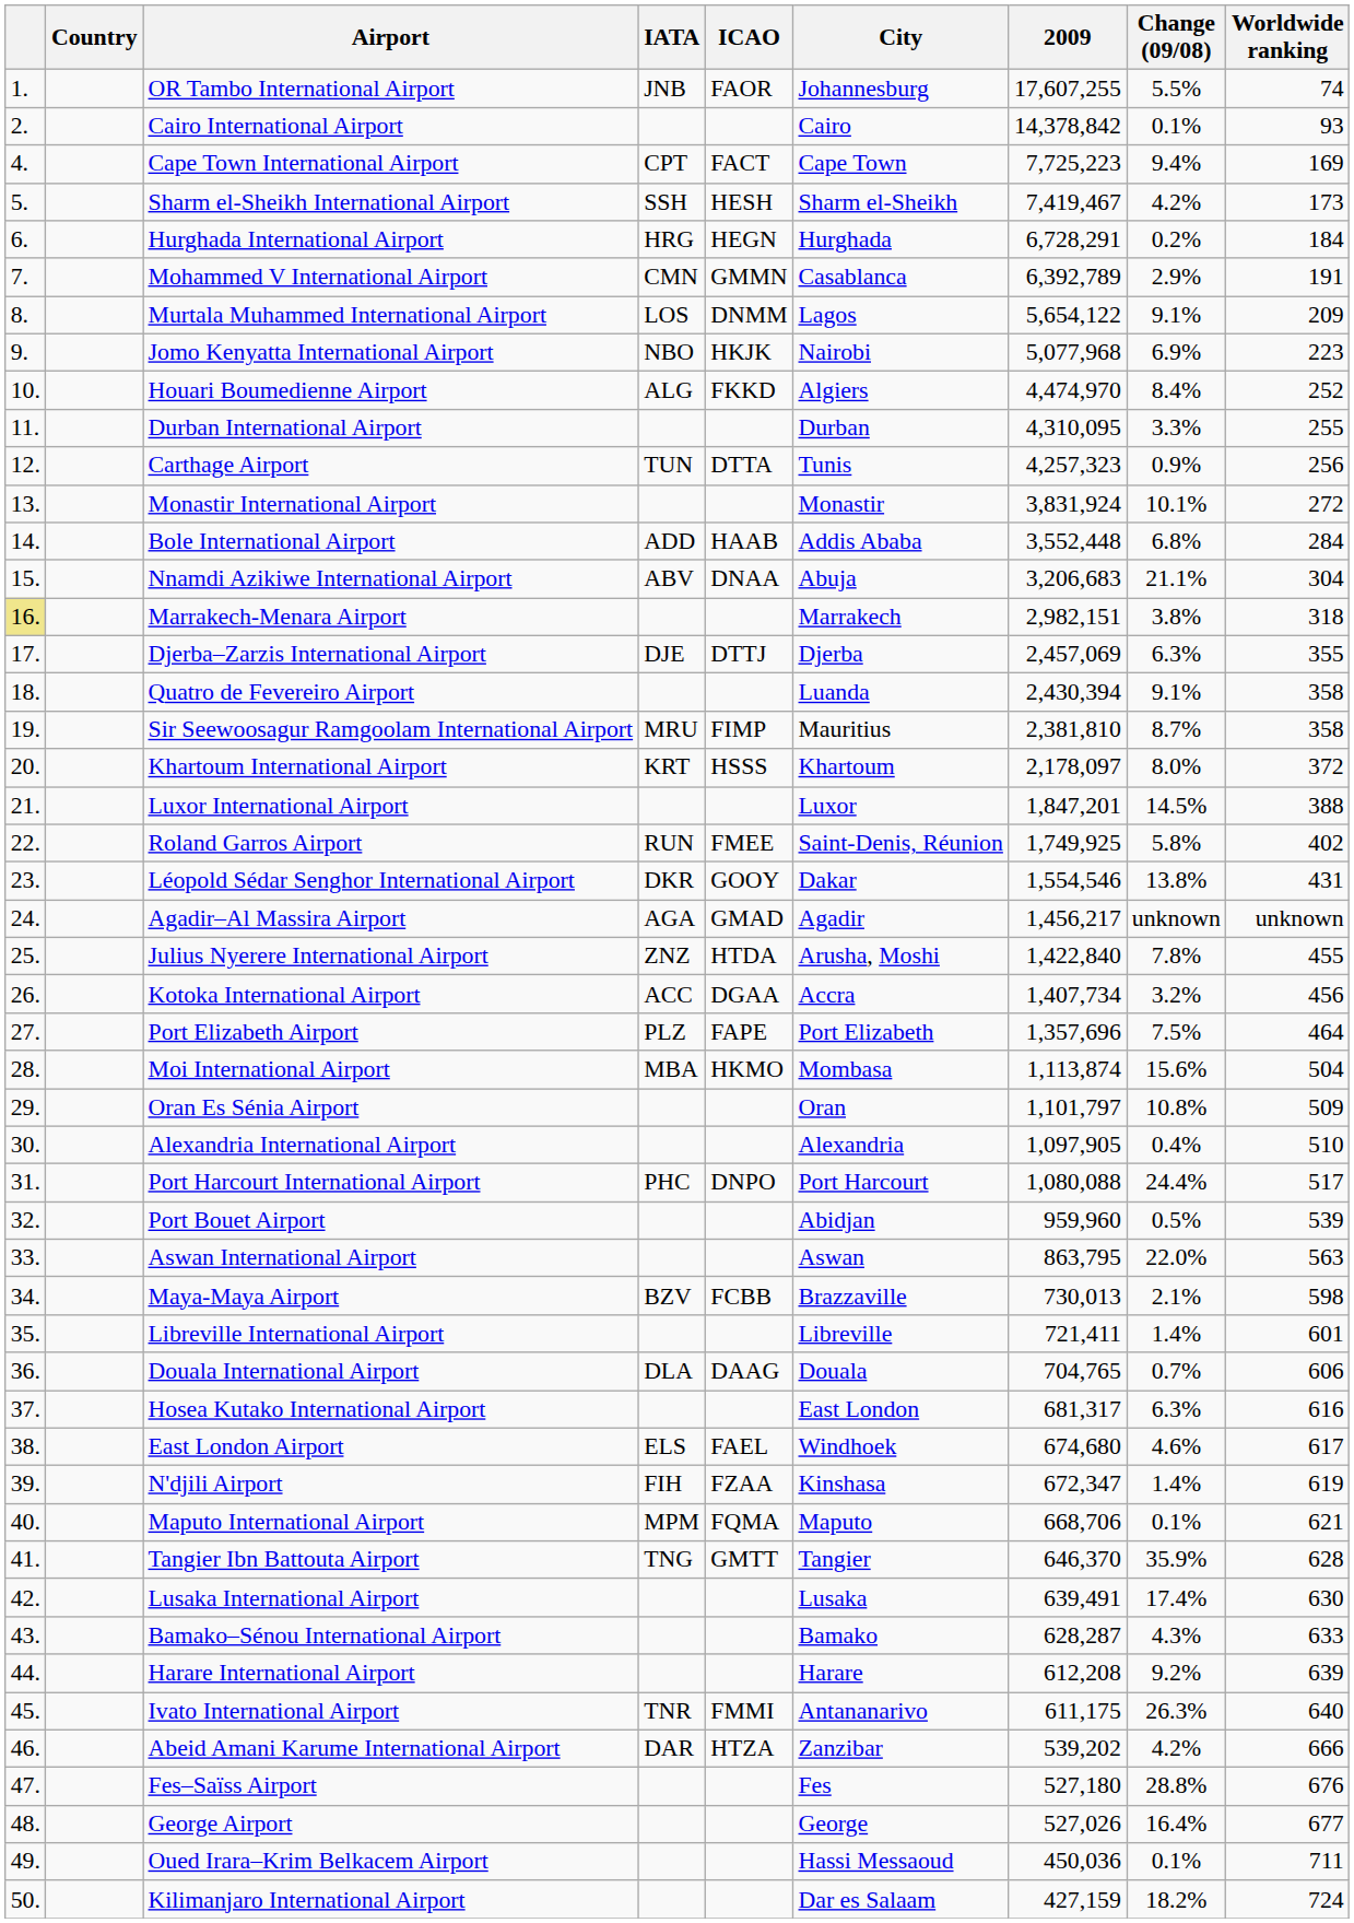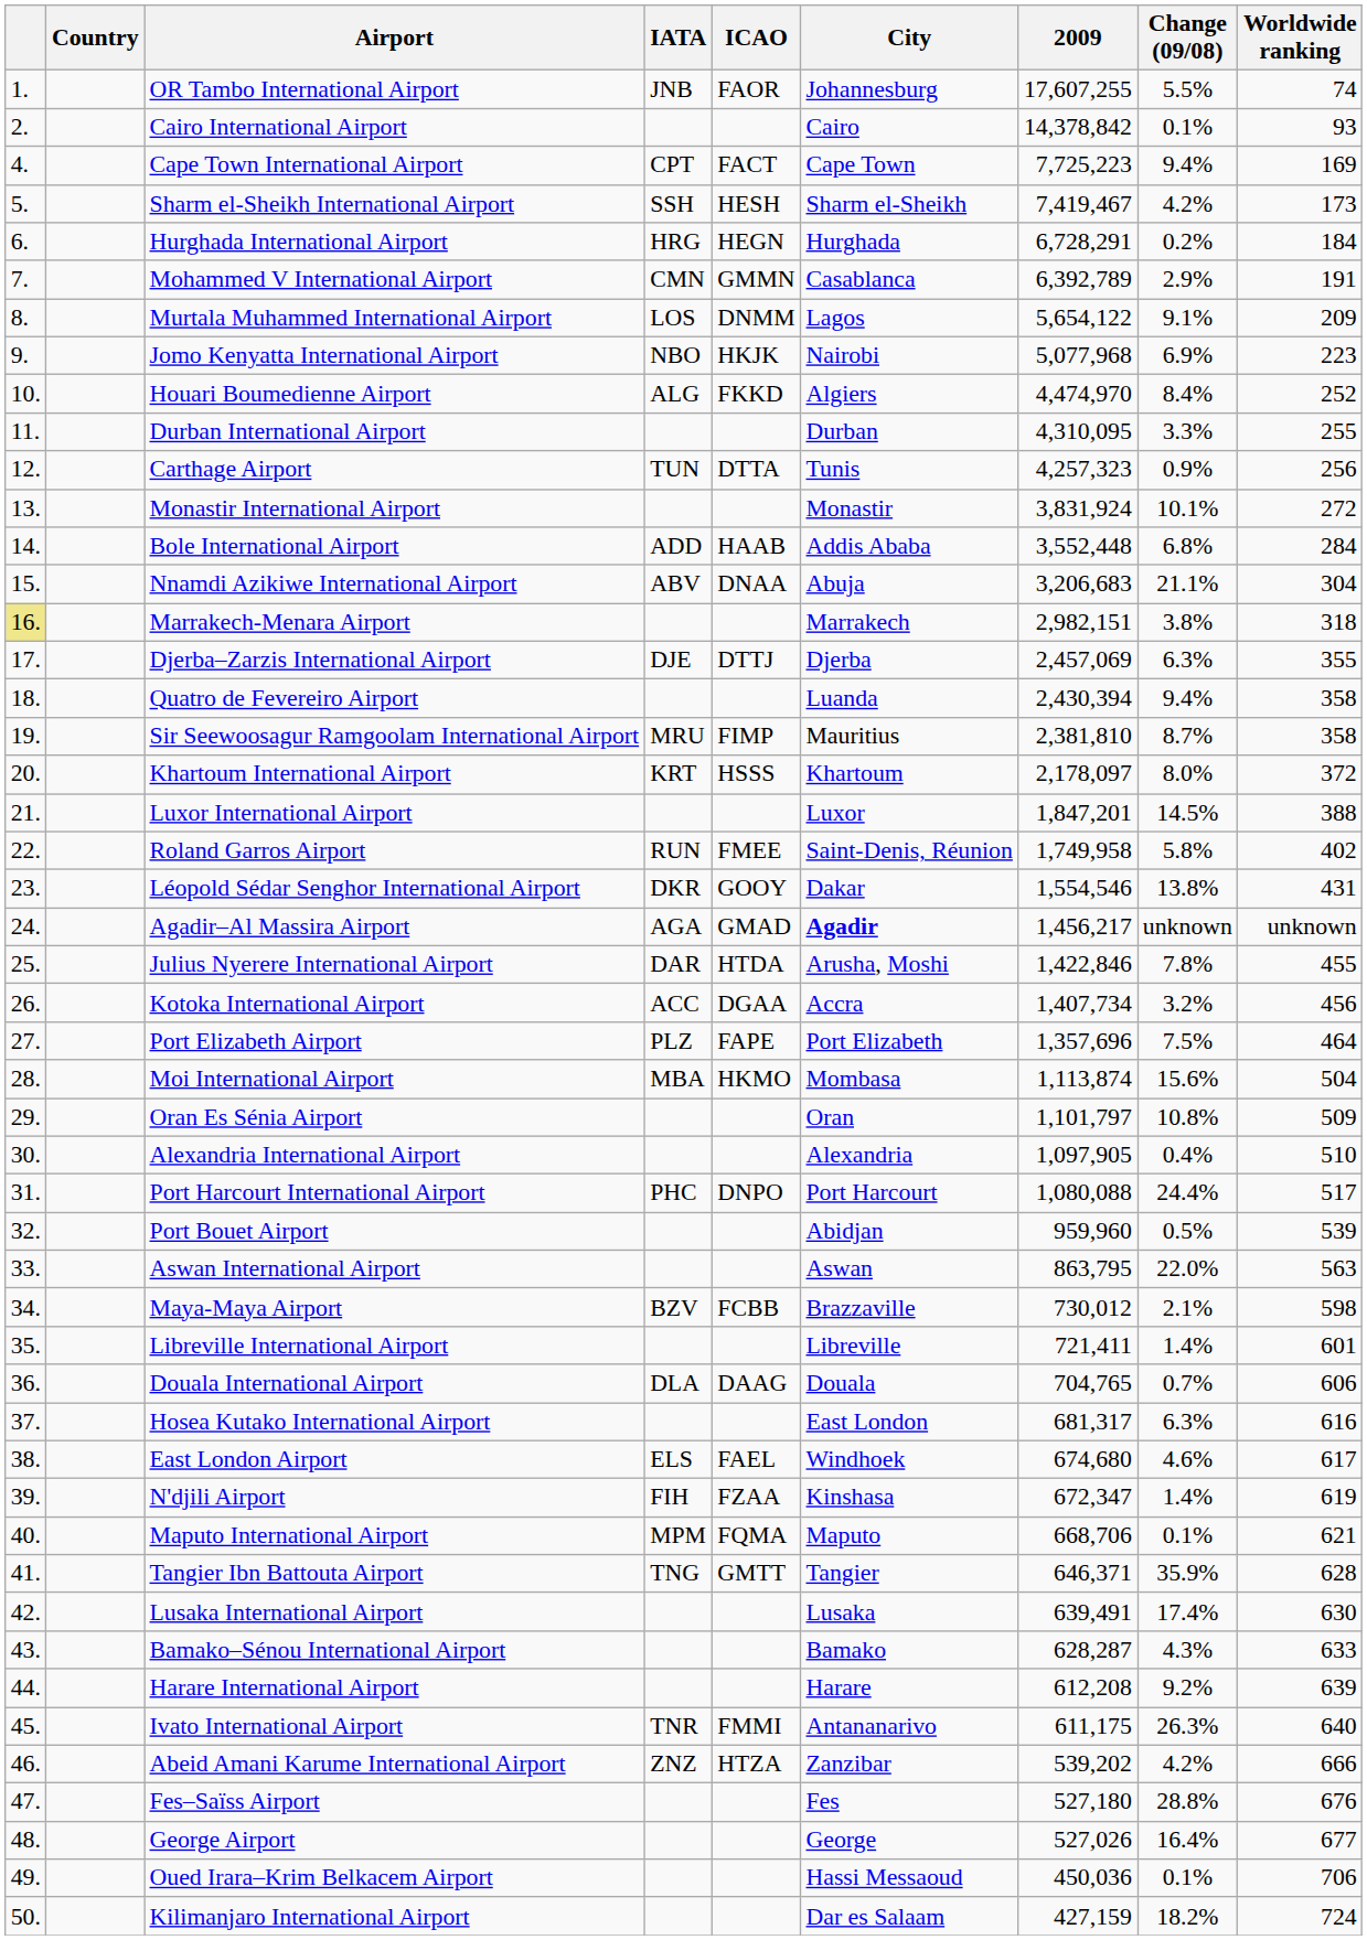 <table class="wikitable sortable">
 <tr>
 <th></th>
 <th>Country</th>
 <th>Airport</th>
 <th>IATA</th>
 <th>ICAO</th>
 <th>City</th>
 <th>2009</th>
 <th>Change <br>(09/08)</th>
 <th>Worldwide <br> ranking</th>
 </tr>
 <tr>
 <td>1.</td>
 <td></td>
 <td><a href='#'>OR Tambo International Airport</a></td>
 <td>JNB</td>
 <td>FAOR</td>
 <td><a href='#'>Johannesburg</a></td>
 <td align=right>17,607,255</td>
 <td align=center>5.5%</td>
 <td align=right>74</td>
 </tr>
 <tr>
 <td>2.</td>
 <td></td>
 <td><a href='#'>Cairo International Airport</a></td>
 <td></td>
 <td></td>
 <td><a href='#'>Cairo</a></td>
 <td align=right>14,378,842</td>
 <td align=center>0.1%</td>
 <td align=right>93</td>
 </tr>
 <tr>
 <td>4.</td>
 <td></td>
 <td><a href='#'>Cape Town International Airport</a></td>
 <td>CPT</td>
 <td>FACT</td>
 <td><a href='#'>Cape Town</a></td>
 <td align=right>7,725,223</td>
 <td align=center>9.4%</td>
 <td align=right>169</td>
 </tr>
 <tr>
 <td>5.</td>
 <td></td>
 <td><a href='#'>Sharm el-Sheikh International Airport</a></td>
 <td>SSH</td>
 <td>HESH</td>
 <td><a href='#'>Sharm el-Sheikh</a></td>
 <td align=right>7,419,467</td>
 <td align=center>4.2%</td>
 <td align=right>173</td>
 </tr>
 <tr>
 <td>6.</td>
 <td></td>
 <td><a href='#'>Hurghada International Airport</a></td>
 <td>HRG</td>
 <td>HEGN</td>
 <td><a href='#'>Hurghada</a></td>
 <td align=right>6,728,291</td>
 <td align=center>0.2%</td>
 <td align=right>184</td>
 </tr>
 <tr>
 <td>7.</td>
 <td></td>
 <td><a href='#'>Mohammed V International Airport</a></td>
 <td>CMN</td>
 <td>GMMN</td>
 <td><a href='#'>Casablanca</a></td>
 <td align=right>6,392,789</td>
 <td align=center>2.9%</td>
 <td align=right>191</td>
 </tr>
 <tr>
 <td>8.</td>
 <td></td>
 <td><a href='#'>Murtala Muhammed International Airport</a></td>
 <td>LOS</td>
 <td>DNMM</td>
 <td><a href='#'>Lagos</a></td>
 <td align=right>5,654,122</td>
 <td align=center>9.1%</td>
 <td align=right>209</td>
 </tr>
 <tr>
 <td>9.</td>
 <td></td>
 <td><a href='#'>Jomo Kenyatta International Airport</a></td>
 <td>NBO</td>
 <td>HKJK</td>
 <td><a href='#'>Nairobi</a></td>
 <td align=right>5,077,968</td>
 <td align=center>6.9%</td>
 <td align=right>223</td>
 </tr>
 <tr>
 <td>10.</td>
 <td></td>
 <td><a href='#'>Houari Boumedienne Airport</a></td>
 <td>ALG</td>
 <td>FKKD</td>
 <td><a href='#'>Algiers</a></td>
 <td align=right>4,474,970</td>
 <td align=center>8.4%</td>
 <td align=right>252</td>
 </tr>
 <tr>
 <td>11.</td>
 <td></td>
 <td><a href='#'>Durban International Airport</a></td>
 <td></td>
 <td></td>
 <td><a href='#'>Durban</a></td>
 <td align=right>4,310,095</td>
 <td align=center>3.3%</td>
 <td align=right>255</td>
 </tr>
 <tr>
 <td>12.</td>
 <td></td>
 <td><a href='#'>Carthage Airport</a></td>
 <td>TUN</td>
 <td>DTTA</td>
 <td><a href='#'>Tunis</a></td>
 <td align=right>4,257,323</td>
 <td align=center>0.9%</td>
 <td align=right>256</td>
 </tr>
 <tr>
 <td>13.</td>
 <td></td>
 <td><a href='#'>Monastir International Airport</a></td>
 <td></td>
 <td></td>
 <td><a href='#'>Monastir</a></td>
 <td align=right>3,831,924</td>
 <td align=center>10.1%</td>
 <td align=right>272</td>
 </tr>
 <tr>
 <td>14.</td>
 <td></td>
 <td><a href='#'>Bole International Airport</a></td>
 <td>ADD</td>
 <td>HAAB</td>
 <td><a href='#'>Addis Ababa</a></td>
 <td align=right>3,552,448</td>
 <td align=center>6.8%</td>
 <td align=right>284</td>
 </tr>
 <tr>
 <td>15.</td>
 <td></td>
 <td><a href='#'>Nnamdi Azikiwe International Airport</a></td>
 <td>ABV</td>
 <td>DNAA</td>
 <td><a href='#'>Abuja</a></td>
 <td align=right>3,206,683</td>
 <td align=center>21.1%</td>
 <td align=right>304</td>
 </tr>
 <tr>
 <td style="background: khaki;">16.</td>
 <td></td>
 <td><a href='#'>Marrakech-Menara Airport</a></td>
 <td></td>
 <td></td>
 <td><a href='#'>Marrakech</a></td>
 <td align=right>2,982,151</td>
 <td align=center>3.8%</td>
 <td align=right>318</td>
 </tr>
 <tr>
 <td>17.</td>
 <td></td>
 <td><a href='#'>Djerba–Zarzis International Airport</a></td>
 <td>DJE</td>
 <td>DTTJ</td>
 <td><a href='#'>Djerba</a></td>
 <td align=right>2,457,069</td>
 <td align=center>6.3%</td>
 <td align=right>355</td>
 </tr>
 <tr>
 <td>18.</td>
 <td></td>
 <td><a href='#'>Quatro de Fevereiro Airport</a></td>
 <td></td>
 <td></td>
 <td><a href='#'>Luanda</a></td>
 <td align=right>2,430,394</td>
-<td align=center>9.1%</td>
+<td align=center>9.4%</td>
 <td align=right>358</td>
 </tr>
 <tr>
 <td>19.</td>
 <td></td>
 <td><a href='#'>Sir Seewoosagur Ramgoolam International Airport</a></td>
 <td>MRU</td>
 <td>FIMP</td>
 <td>Mauritius</td>
 <td align=right>2,381,810</td>
 <td align=center>8.7%</td>
 <td align=right>358</td>
 </tr>
 <tr>
 <td>20.</td>
 <td></td>
 <td><a href='#'>Khartoum International Airport</a></td>
 <td>KRT</td>
 <td>HSSS</td>
 <td><a href='#'>Khartoum</a></td>
 <td align=right>2,178,097</td>
 <td align=center>8.0%</td>
 <td align=right>372</td>
 </tr>
 <tr>
 <td>21.</td>
 <td></td>
 <td><a href='#'>Luxor International Airport</a></td>
 <td></td>
 <td></td>
 <td><a href='#'>Luxor</a></td>
 <td align=right>1,847,201</td>
 <td align=center>14.5%</td>
 <td align=right>388</td>
 </tr>
 <tr>
 <td>22.</td>
 <td></td>
 <td><a href='#'>Roland Garros Airport</a></td>
 <td>RUN</td>
 <td>FMEE</td>
 <td><a href='#'>Saint-Denis, Réunion</a></td>
-<td align=right>1,749,925</td>
+<td align=right>1,749,958</td>
 <td align=center>5.8%</td>
 <td align=right>402</td>
 </tr>
 <tr>
 <td>23.</td>
 <td></td>
 <td><a href='#'>Léopold Sédar Senghor International Airport</a></td>
 <td>DKR</td>
 <td>GOOY</td>
 <td><a href='#'>Dakar</a></td>
 <td align=right>1,554,546</td>
 <td align=center>13.8%</td>
 <td align=right>431</td>
 </tr>
 <tr>
 <td>24.</td>
 <td></td>
 <td><a href='#'>Agadir–Al Massira Airport</a></td>
 <td>AGA</td>
 <td>GMAD</td>
-<td><a href='#'>Agadir</a></td>
+<td><strong><a href='#'>Agadir</a></strong></td>
 <td align=right>1,456,217</td>
 <td align=center>unknown</td>
 <td align=right>unknown</td>
 </tr>
 <tr>
 <td>25.</td>
 <td></td>
 <td><a href='#'>Julius Nyerere International Airport</a></td>
-<td>ZNZ</td>
+<td>DAR</td>
 <td>HTDA</td>
 <td><a href='#'>Arusha</a>, <a href='#'>Moshi</a></td>
-<td align=right>1,422,840</td>
+<td align=right>1,422,846</td>
 <td align=center>7.8%</td>
 <td align=right>455</td>
 </tr>
 <tr>
 <td>26.</td>
 <td></td>
 <td><a href='#'>Kotoka International Airport</a></td>
 <td>ACC</td>
 <td>DGAA</td>
 <td><a href='#'>Accra</a></td>
 <td align=right>1,407,734</td>
 <td align=center>3.2%</td>
 <td align=right>456</td>
 </tr>
 <tr>
 <td>27.</td>
 <td></td>
 <td><a href='#'>Port Elizabeth Airport</a></td>
 <td>PLZ</td>
 <td>FAPE</td>
 <td><a href='#'>Port Elizabeth</a></td>
 <td align=right>1,357,696</td>
 <td align=center>7.5%</td>
 <td align=right>464</td>
 </tr>
 <tr>
 <td>28.</td>
 <td></td>
 <td><a href='#'>Moi International Airport</a></td>
 <td>MBA</td>
 <td>HKMO</td>
 <td><a href='#'>Mombasa</a></td>
 <td align=right>1,113,874</td>
 <td align=center>15.6%</td>
 <td align=right>504</td>
 </tr>
 <tr>
 <td>29.</td>
 <td></td>
 <td><a href='#'>Oran Es Sénia Airport</a></td>
 <td></td>
 <td></td>
 <td><a href='#'>Oran</a></td>
 <td align=right>1,101,797</td>
 <td align=center>10.8%</td>
 <td align=right>509</td>
 </tr>
 <tr>
 <td>30.</td>
 <td></td>
 <td><a href='#'>Alexandria International Airport</a></td>
 <td></td>
 <td></td>
 <td><a href='#'>Alexandria</a></td>
 <td align=right>1,097,905</td>
 <td align=center>0.4%</td>
 <td align=right>510</td>
 </tr>
 <tr>
 <td>31.</td>
 <td></td>
 <td><a href='#'>Port Harcourt International Airport</a></td>
 <td>PHC</td>
 <td>DNPO</td>
 <td><a href='#'>Port Harcourt</a></td>
 <td align=right>1,080,088</td>
 <td align=center>24.4%</td>
 <td align=right>517</td>
 </tr>
 <tr>
 <td>32.</td>
 <td></td>
 <td><a href='#'>Port Bouet Airport</a></td>
 <td></td>
 <td></td>
 <td><a href='#'>Abidjan</a></td>
 <td align=right>959,960</td>
 <td align=center>0.5%</td>
 <td align=right>539</td>
 </tr>
 <tr>
 <td>33.</td>
 <td></td>
 <td><a href='#'>Aswan International Airport</a></td>
 <td></td>
 <td></td>
 <td><a href='#'>Aswan</a></td>
 <td align=right>863,795</td>
 <td align=center>22.0%</td>
 <td align=right>563</td>
 </tr>
 <tr>
 <td>34.</td>
 <td></td>
 <td><a href='#'>Maya-Maya Airport</a></td>
 <td>BZV</td>
 <td>FCBB</td>
 <td><a href='#'>Brazzaville</a></td>
-<td align=right>730,013</td>
+<td align=right>730,012</td>
 <td align=center>2.1%</td>
 <td align=right>598</td>
 </tr>
 <tr>
 <td>35.</td>
 <td></td>
 <td><a href='#'>Libreville International Airport</a></td>
 <td></td>
 <td></td>
 <td><a href='#'>Libreville</a></td>
 <td align=right>721,411</td>
 <td align=center>1.4%</td>
 <td align=right>601</td>
 </tr>
 <tr>
 <td>36.</td>
 <td></td>
 <td><a href='#'>Douala International Airport</a></td>
 <td>DLA</td>
 <td>DAAG</td>
 <td><a href='#'>Douala</a></td>
 <td align=right>704,765</td>
 <td align=center>0.7%</td>
 <td align=right>606</td>
 </tr>
 <tr>
 <td>37.</td>
 <td></td>
 <td><a href='#'>Hosea Kutako International Airport</a></td>
 <td></td>
 <td></td>
 <td><a href='#'>East London</a></td>
 <td align=right>681,317</td>
 <td align=center>6.3%</td>
 <td align=right>616</td>
 </tr>
 <tr>
 <td>38.</td>
 <td></td>
 <td><a href='#'>East London Airport</a></td>
 <td>ELS</td>
 <td>FAEL</td>
 <td><a href='#'>Windhoek</a></td>
 <td align=right>674,680</td>
 <td align=center>4.6%</td>
 <td align=right>617</td>
 </tr>
 <tr>
 <td>39.</td>
 <td></td>
 <td><a href='#'>N'djili Airport</a></td>
 <td>FIH</td>
 <td>FZAA</td>
 <td><a href='#'>Kinshasa</a></td>
 <td align=right>672,347</td>
 <td align=center>1.4%</td>
 <td align=right>619</td>
 </tr>
 <tr>
 <td>40.</td>
 <td></td>
 <td><a href='#'>Maputo International Airport</a></td>
 <td>MPM</td>
 <td>FQMA</td>
 <td><a href='#'>Maputo</a></td>
 <td align=right>668,706</td>
 <td align=center>0.1%</td>
 <td align=right>621</td>
 </tr>
 <tr>
 <td>41.</td>
 <td></td>
 <td><a href='#'>Tangier Ibn Battouta Airport</a></td>
 <td>TNG</td>
 <td>GMTT</td>
 <td><a href='#'>Tangier</a></td>
-<td align=right>646,370</td>
+<td align=right>646,371</td>
 <td align=center>35.9%</td>
 <td align=right>628</td>
 </tr>
 <tr>
 <td>42.</td>
 <td></td>
 <td><a href='#'>Lusaka International Airport</a></td>
 <td></td>
 <td></td>
 <td><a href='#'>Lusaka</a></td>
 <td align=right>639,491</td>
 <td align=center>17.4%</td>
 <td align=right>630</td>
 </tr>
 <tr>
 <td>43.</td>
 <td></td>
 <td><a href='#'>Bamako–Sénou International Airport</a></td>
 <td></td>
 <td></td>
 <td><a href='#'>Bamako</a></td>
 <td align=right>628,287</td>
 <td align=center>4.3%</td>
 <td align=right>633</td>
 </tr>
 <tr>
 <td>44.</td>
 <td></td>
 <td><a href='#'>Harare International Airport</a></td>
 <td></td>
 <td></td>
 <td><a href='#'>Harare</a></td>
 <td align=right>612,208</td>
 <td align=center>9.2%</td>
 <td align=right>639</td>
 </tr>
 <tr>
 <td>45.</td>
 <td></td>
 <td><a href='#'>Ivato International Airport</a></td>
 <td>TNR</td>
 <td>FMMI</td>
 <td><a href='#'>Antananarivo</a></td>
 <td align=right>611,175</td>
 <td align=center>26.3%</td>
 <td align=right>640</td>
 </tr>
 <tr>
 <td>46.</td>
 <td></td>
 <td><a href='#'>Abeid Amani Karume International Airport</a></td>
-<td>DAR</td>
+<td>ZNZ</td>
 <td>HTZA</td>
 <td><a href='#'>Zanzibar</a></td>
 <td align=right>539,202</td>
 <td align=center>4.2%</td>
 <td align=right>666</td>
 </tr>
 <tr>
 <td>47.</td>
 <td></td>
 <td><a href='#'>Fes–Saïss Airport</a></td>
 <td></td>
 <td></td>
 <td><a href='#'>Fes</a></td>
 <td align=right>527,180</td>
 <td align=center>28.8%</td>
 <td align=right>676</td>
 </tr>
 <tr>
 <td>48.</td>
 <td></td>
 <td><a href='#'>George Airport</a></td>
 <td></td>
 <td></td>
 <td><a href='#'>George</a></td>
 <td align=right>527,026</td>
 <td align=center>16.4%</td>
 <td align=right>677</td>
 </tr>
 <tr>
 <td>49.</td>
 <td></td>
 <td><a href='#'>Oued Irara–Krim Belkacem Airport</a></td>
 <td></td>
 <td></td>
 <td><a href='#'>Hassi Messaoud</a></td>
 <td align=right>450,036</td>
 <td align=center>0.1%</td>
-<td align=right>711</td>
+<td align=right>706</td>
 </tr>
 <tr>
 <td>50.</td>
 <td></td>
 <td><a href='#'>Kilimanjaro International Airport</a></td>
 <td></td>
 <td></td>
 <td><a href='#'>Dar es Salaam</a></td>
 <td align=right>427,159</td>
 <td align=center>18.2%</td>
 <td align=right>724</td>
 </tr>
 </table>
